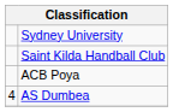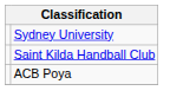 <table class="wikitable" font-size: 90%;>
 <tr>
 <th colspan=2>Classification</th>
 </tr>
 <tr valign="top">
 <td></td>
 <td> <a href='#'>Sydney University</a></td>
 </tr>
 <tr>
 <td></td>
 <td> <a href='#'>Saint Kilda Handball Club</a></td>
 </tr>
 <tr>
 <td></td>
 <td> ACB Poya</td>
 </tr>
 <tr>
-<td>4</td>
-<td> <a href='#'>AS Dumbea</a></td>
-</tr>
-<tr>
 </tr>
 </table>
